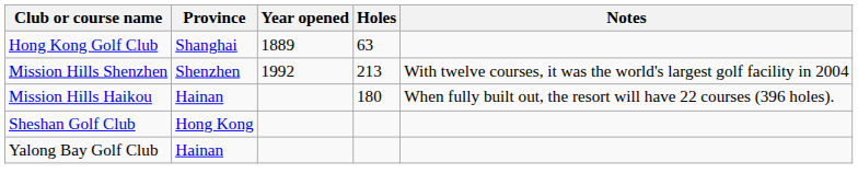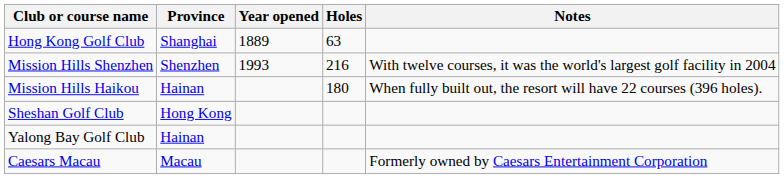 <table class="wikitable sortable">
 <tr>
 <th>Club or course name</th>
 <th>Province</th>
 <th>Year opened</th>
 <th>Holes</th>
 <th>Notes</th>
 </tr>
 <tr>
 <td><a href='#'>Hong Kong Golf Club</a></td>
 <td><a href='#'>Shanghai</a></td>
 <td>1889</td>
 <td>63</td>
 <td></td>
 </tr>
 <tr>
 <td><a href='#'>Mission Hills Shenzhen</a></td>
 <td><a href='#'>Shenzhen</a></td>
-<td>1992</td>
-<td>213</td>
+<td>1993</td>
+<td>216</td>
 <td>With twelve courses, it was the world's largest golf facility in 2004</td>
 </tr>
 <tr>
 <td><a href='#'>Mission Hills Haikou</a></td>
 <td><a href='#'>Hainan</a></td>
 <td></td>
 <td>180</td>
 <td>When fully built out, the resort will have 22 courses (396 holes).</td>
 </tr>
 <tr>
 <td><a href='#'>Sheshan Golf Club</a></td>
 <td><a href='#'>Hong Kong</a></td>
 <td></td>
 <td></td>
 <td></td>
 </tr>
 <tr>
 <td>Yalong Bay Golf Club</td>
 <td><a href='#'>Hainan</a></td>
 <td></td>
 <td></td>
 <td></td>
 </tr>
+<tr>
+<td><a href='#'>Caesars Macau</a></td>
+<td><a href='#'>Macau</a></td>
+<td></td>
+<td></td>
+<td>Formerly owned by <a href='#'>Caesars Entertainment Corporation</a></td>
+</tr>
 </table>
